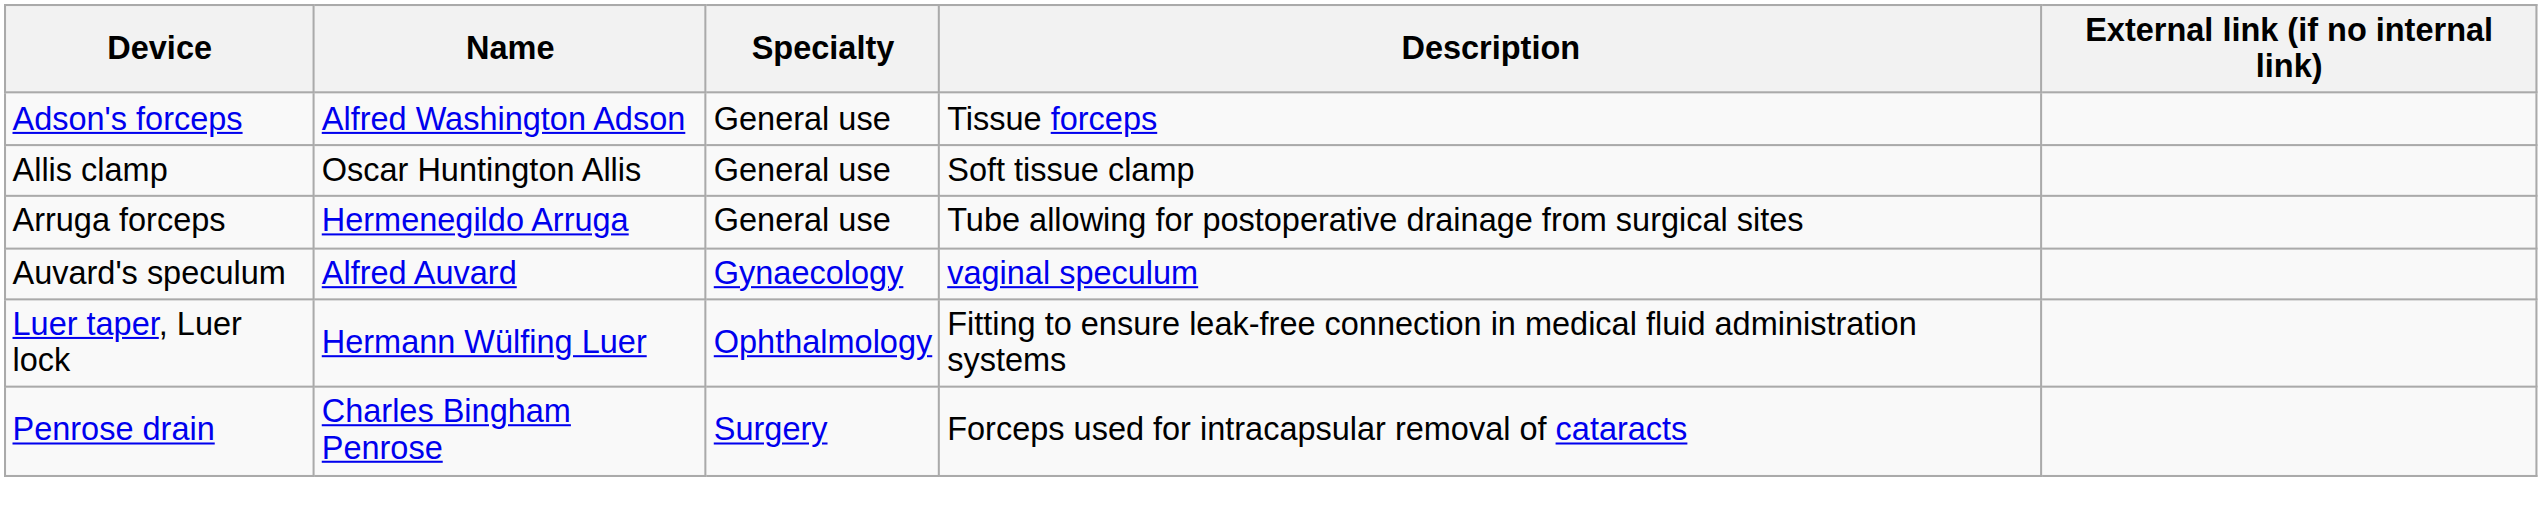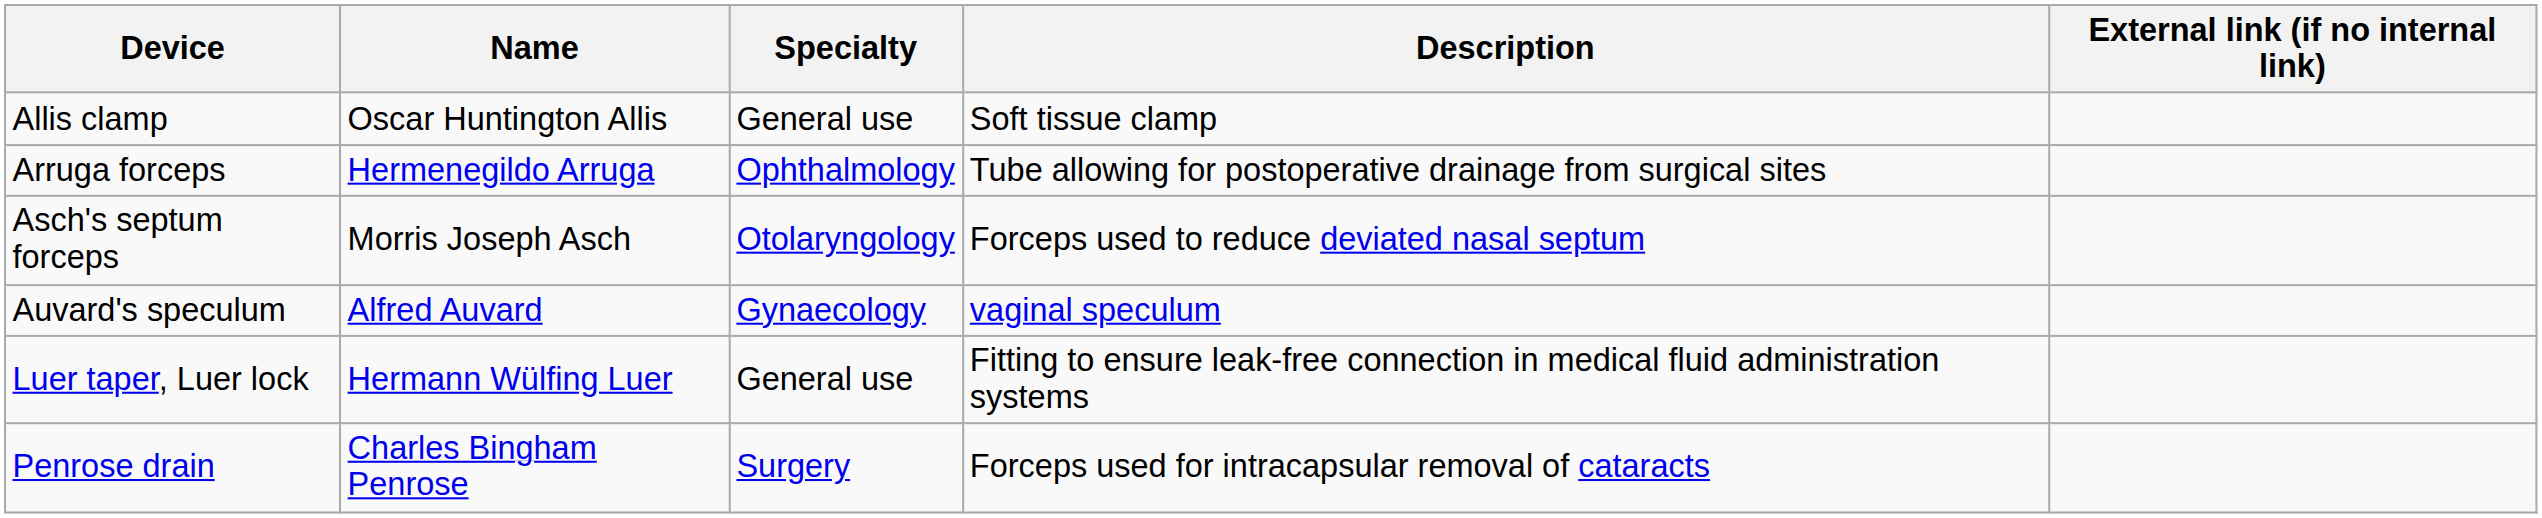 <table class="wikitable sortable">
 <tr>
 <th>Device</th>
 <th>Name</th>
 <th>Specialty</th>
 <th>Description</th>
 <th>External link (if no internal link)</th>
-</tr>
-<tr>
-<td><a href='#'>Adson's forceps</a></td>
-<td><a href='#'>Alfred Washington Adson</a></td>
-<td>General use</td>
-<td>Tissue <a href='#'>forceps</a></td>
-<td></td>
 </tr>
 <tr>
 <td>Allis clamp</td>
 <td>Oscar Huntington Allis</td>
 <td>General use</td>
 <td>Soft tissue clamp</td>
 <td></td>
 </tr>
 <tr>
 <td>Arruga forceps</td>
 <td><a href='#'>Hermenegildo Arruga</a></td>
-<td>General use</td>
+<td><a href='#'>Ophthalmology</a></td>
 <td>Tube allowing for postoperative drainage from surgical sites</td>
 <td></td>
+</tr>
+<tr>
+<td>Asch's septum forceps</td>
+<td>Morris Joseph Asch</td>
+<td><a href='#'>Otolaryngology</a></td>
+<td>Forceps used to reduce <a href='#'>deviated nasal septum</a></td>
+<td><small></small></td>
 </tr>
 <tr>
 <td>Auvard's speculum</td>
 <td><a href='#'>Alfred Auvard</a></td>
 <td><a href='#'>Gynaecology</a></td>
 <td><a href='#'>vaginal speculum</a></td>
 <td></td>
 </tr>
 <tr>
 <td><a href='#'>Luer taper</a>, Luer lock</td>
 <td><a href='#'>Hermann Wülfing Luer</a></td>
-<td><a href='#'>Ophthalmology</a></td>
+<td>General use</td>
 <td>Fitting to ensure leak-free connection in medical fluid administration systems</td>
 <td></td>
 </tr>
 <tr>
 <td><a href='#'>Penrose drain</a></td>
 <td><a href='#'>Charles Bingham Penrose</a></td>
 <td><a href='#'>Surgery</a></td>
 <td>Forceps used for intracapsular removal of <a href='#'>cataracts</a></td>
 <td></td>
 </tr>
 </table>
